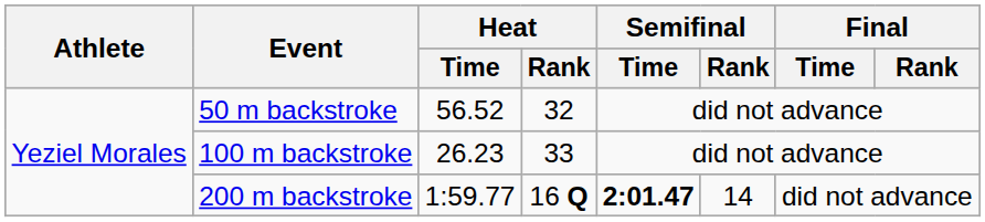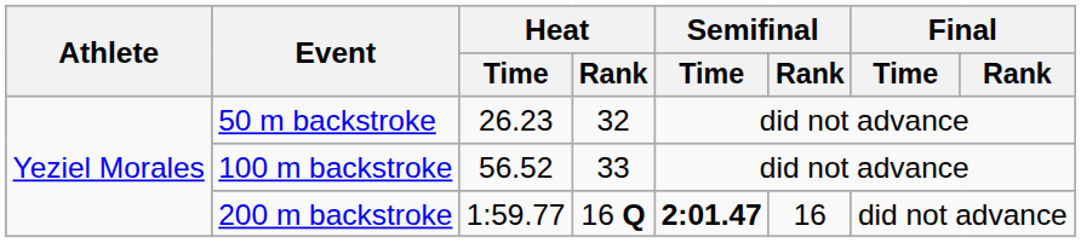 <table class="wikitable" style="text-align:center; font-size:90%">
 <tr>
 <th rowspan="2">Athlete</th>
 <th rowspan="2">Event</th>
 <th colspan="2">Heat</th>
 <th colspan="2">Semifinal</th>
 <th colspan="2">Final</th>
 </tr>
 <tr style="font-size:95%">
 <th>Time</th>
 <th>Rank</th>
 <th>Time</th>
 <th>Rank</th>
 <th>Time</th>
 <th>Rank</th>
 </tr>
 <tr>
 <td align=left rowspan=3><a href='#'>Yeziel Morales</a></td>
 <td align=left><a href='#'>50 m backstroke</a></td>
-<td>56.52</td>
+<td>26.23</td>
 <td>32</td>
 <td colspan=4>did not advance</td>
 </tr>
 <tr>
 <td align=left><a href='#'>100 m backstroke</a></td>
-<td>26.23</td>
+<td>56.52</td>
 <td>33</td>
 <td colspan=4>did not advance</td>
 </tr>
 <tr>
 <td align=left><a href='#'>200 m backstroke</a></td>
 <td>1:59.77</td>
 <td>16 <strong>Q</strong></td>
 <td><strong>2:01.47</strong></td>
-<td>14</td>
+<td>16</td>
 <td colspan=2>did not advance</td>
 </tr>
 </table>
